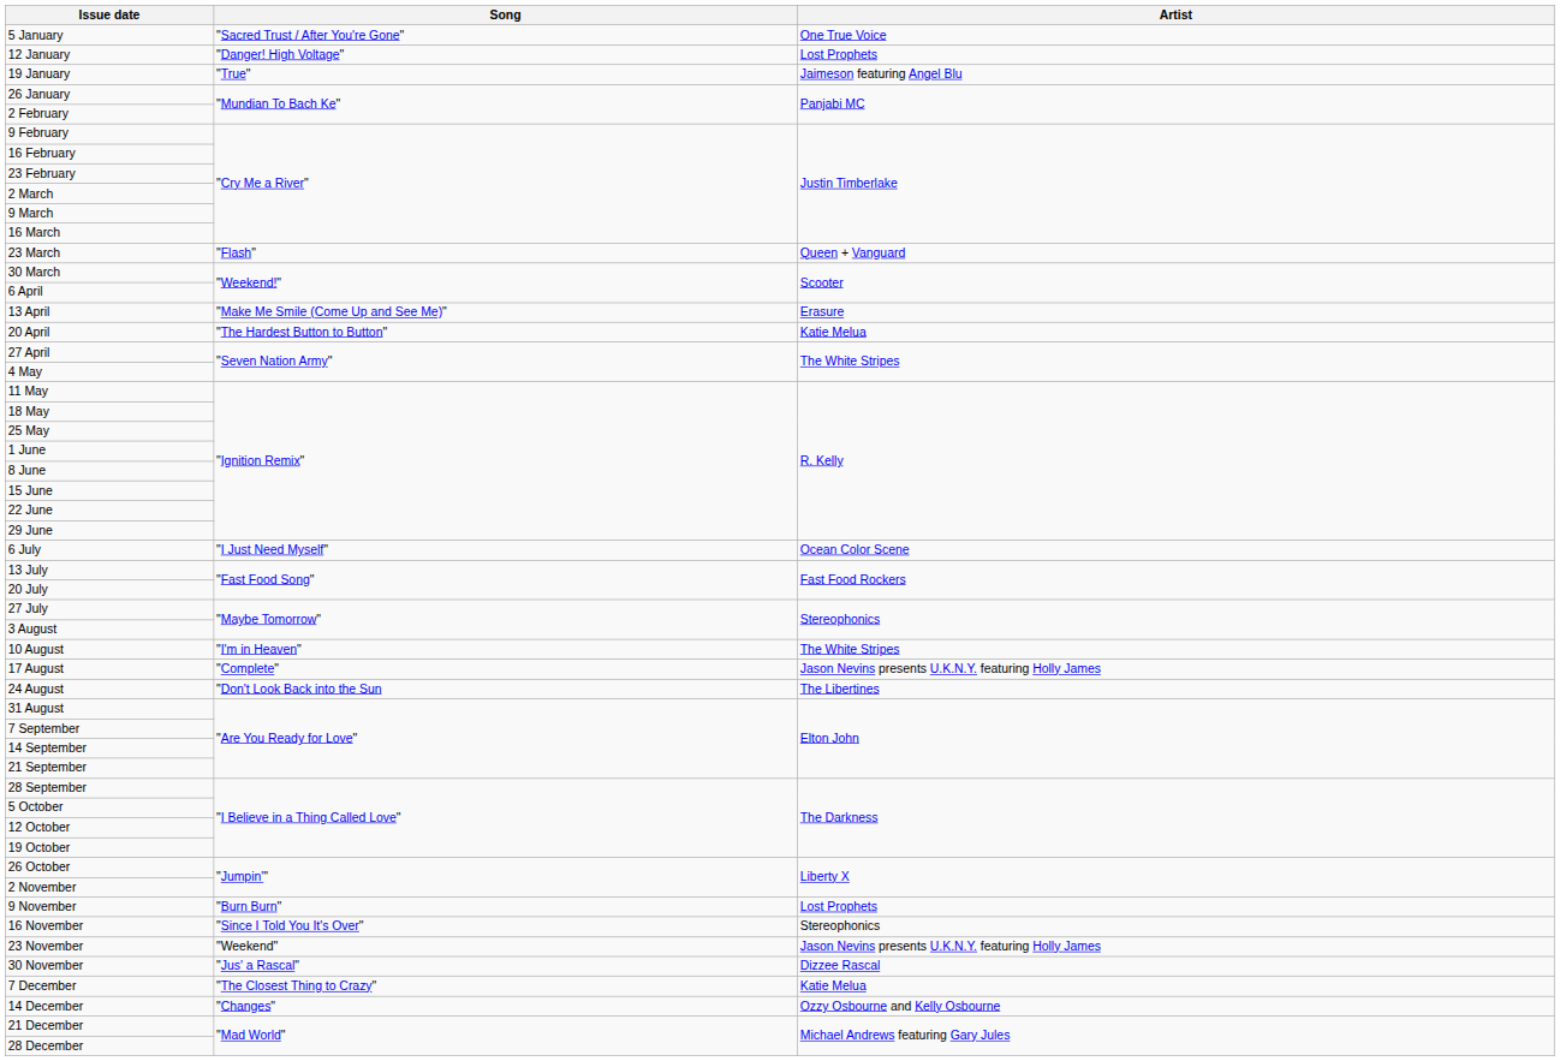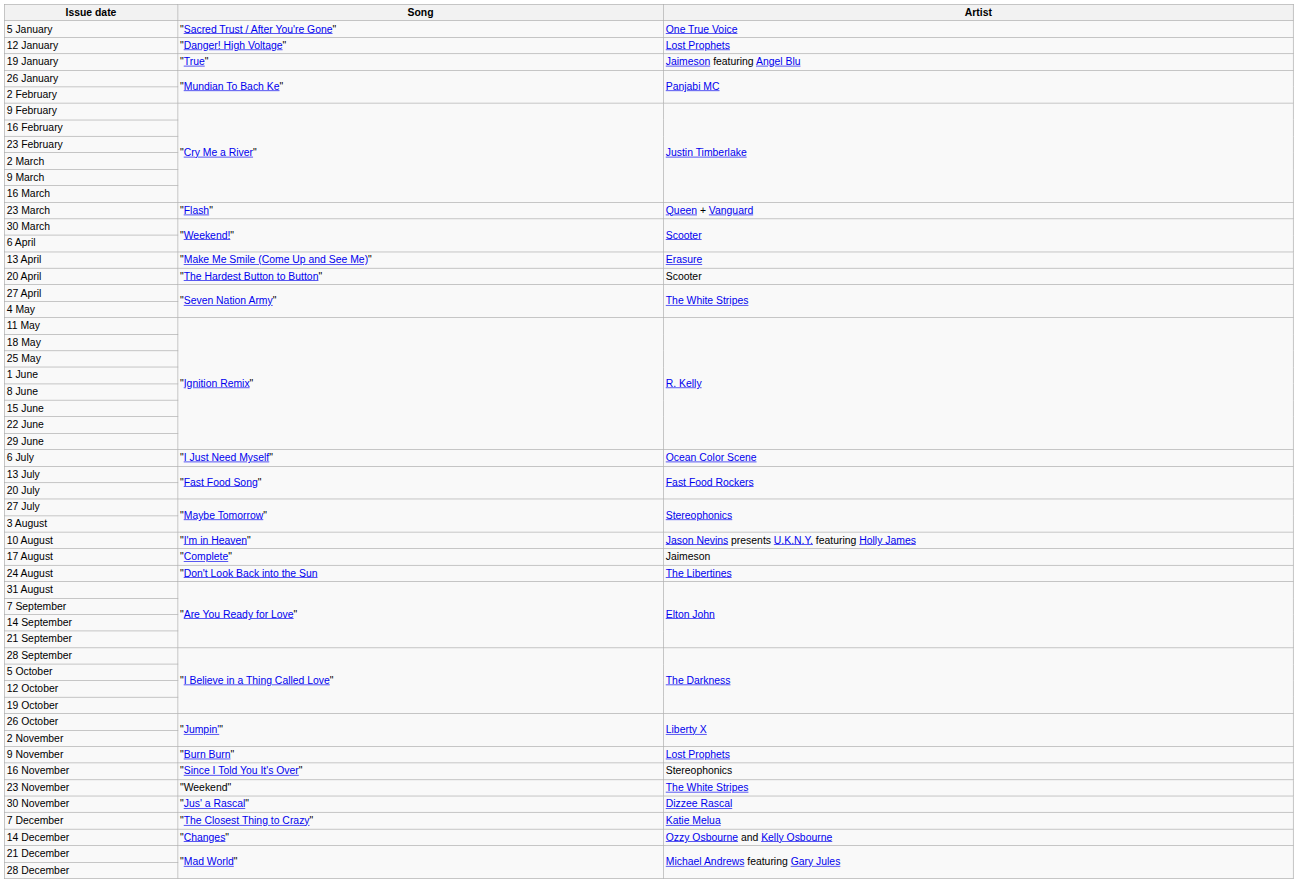 <table style="width:100%;" class="wikitable">
 <tr>
 <th>Issue date</th>
 <th>Song</th>
 <th>Artist</th>
 </tr>
 <tr>
 <td>5 January</td>
 <td>"<a href='#'>Sacred Trust / After You're Gone</a>"</td>
 <td><a href='#'>One True Voice</a></td>
 </tr>
 <tr>
 <td>12 January</td>
 <td>"<a href='#'>Danger! High Voltage</a>"</td>
 <td><a href='#'>Lost Prophets</a></td>
 </tr>
 <tr>
 <td>19 January</td>
 <td>"<a href='#'>True</a>"</td>
 <td><a href='#'>Jaimeson</a> featuring <a href='#'>Angel Blu</a></td>
 </tr>
 <tr>
 <td>26 January</td>
 <td rowspan="2">"<a href='#'>Mundian To Bach Ke</a>"</td>
 <td rowspan="2"><a href='#'>Panjabi MC</a></td>
 </tr>
 <tr>
 <td>2 February</td>
 </tr>
 <tr>
 <td>9 February</td>
 <td rowspan="6">"<a href='#'>Cry Me a River</a>"</td>
 <td rowspan="6"><a href='#'>Justin Timberlake</a></td>
 </tr>
 <tr>
 <td>16 February</td>
 </tr>
 <tr>
 <td>23 February</td>
 </tr>
 <tr>
 <td>2 March</td>
 </tr>
 <tr>
 <td>9 March</td>
 </tr>
 <tr>
 <td>16 March</td>
 </tr>
 <tr>
 <td>23 March</td>
 <td>"<a href='#'>Flash</a>"</td>
 <td><a href='#'>Queen</a> + <a href='#'>Vanguard</a></td>
 </tr>
 <tr>
 <td>30 March</td>
 <td rowspan="2">"<a href='#'>Weekend!</a>"</td>
 <td rowspan="2"><a href='#'>Scooter</a></td>
 </tr>
 <tr>
 <td>6 April</td>
 </tr>
 <tr>
 <td>13 April</td>
 <td>"<a href='#'>Make Me Smile (Come Up and See Me)</a>"</td>
 <td><a href='#'>Erasure</a></td>
 </tr>
 <tr>
 <td>20 April</td>
 <td>"<a href='#'>The Hardest Button to Button</a>"</td>
-<td><a href='#'>Katie Melua</a></td>
+<td>Scooter</td>
 </tr>
 <tr>
 <td>27 April</td>
 <td rowspan="2">"<a href='#'>Seven Nation Army</a>"</td>
 <td rowspan="2"><a href='#'>The White Stripes</a></td>
 </tr>
 <tr>
 <td>4 May</td>
 </tr>
 <tr>
 <td>11 May </td>
 <td rowspan="8">"<a href='#'>Ignition Remix</a>"</td>
 <td rowspan="8"><a href='#'>R. Kelly</a></td>
 </tr>
 <tr>
 <td>18 May  </td>
 </tr>
 <tr>
 <td>25 May  </td>
 </tr>
 <tr>
 <td>1 June </td>
 </tr>
 <tr>
 <td>8 June</td>
 </tr>
 <tr>
 <td>15 June</td>
 </tr>
 <tr>
 <td>22 June</td>
 </tr>
 <tr>
 <td>29 June</td>
 </tr>
 <tr>
 <td>6 July</td>
 <td>"<a href='#'>I Just Need Myself</a>"</td>
 <td><a href='#'>Ocean Color Scene</a></td>
 </tr>
 <tr>
 <td>13 July</td>
 <td rowspan="2">"<a href='#'>Fast Food Song</a>"</td>
 <td rowspan="2"><a href='#'>Fast Food Rockers</a></td>
 </tr>
 <tr>
 <td>20 July</td>
 </tr>
 <tr>
 <td>27 July</td>
 <td rowspan="2">"<a href='#'>Maybe Tomorrow</a>"</td>
 <td rowspan="2"><a href='#'>Stereophonics</a></td>
 </tr>
 <tr>
 <td>3 August</td>
 </tr>
 <tr>
 <td>10 August</td>
 <td>"<a href='#'>I'm in Heaven</a>"</td>
-<td><a href='#'>The White Stripes</a></td>
+<td><a href='#'>Jason Nevins</a> presents <a href='#'>U.K.N.Y.</a> featuring <a href='#'>Holly James</a></td>
 </tr>
 <tr>
 <td>17 August</td>
 <td>"<a href='#'>Complete</a>"</td>
-<td><a href='#'>Jason Nevins</a> presents <a href='#'>U.K.N.Y.</a> featuring <a href='#'>Holly James</a></td>
+<td>Jaimeson</td>
 </tr>
 <tr>
 <td>24 August</td>
 <td>"<a href='#'>Don't Look Back into the Sun</a></td>
 <td><a href='#'>The Libertines</a></td>
 </tr>
 <tr>
 <td>31 August </td>
 <td rowspan="4">"<a href='#'>Are You Ready for Love</a>"</td>
 <td rowspan="4"><a href='#'>Elton John</a></td>
 </tr>
 <tr>
 <td>7 September</td>
 </tr>
 <tr>
 <td>14 September</td>
 </tr>
 <tr>
 <td>21 September</td>
 </tr>
 <tr>
 <td>28 September</td>
 <td rowspan="4">"<a href='#'>I Believe in a Thing Called Love</a>"</td>
 <td rowspan="4"><a href='#'>The Darkness</a></td>
 </tr>
 <tr>
 <td>5 October</td>
 </tr>
 <tr>
 <td>12 October</td>
 </tr>
 <tr>
 <td>19 October</td>
 </tr>
 <tr>
 <td>26 October</td>
 <td rowspan="2">"<a href='#'>Jumpin'</a>"</td>
 <td rowspan="2"><a href='#'>Liberty X</a></td>
 </tr>
 <tr>
 <td>2 November</td>
 </tr>
 <tr>
 <td>9 November</td>
 <td>"<a href='#'>Burn Burn</a>"</td>
 <td><a href='#'>Lost Prophets</a></td>
 </tr>
 <tr>
 <td>16 November</td>
 <td>"<a href='#'>Since I Told You It's Over</a>"</td>
 <td>Stereophonics</td>
 </tr>
 <tr>
 <td>23 November</td>
 <td>"Weekend"</td>
-<td><a href='#'>Jason Nevins</a> presents <a href='#'>U.K.N.Y.</a> featuring <a href='#'>Holly James</a></td>
+<td><a href='#'>The White Stripes</a></td>
 </tr>
 <tr>
 <td>30 November</td>
 <td>"<a href='#'>Jus' a Rascal</a>"</td>
 <td><a href='#'>Dizzee Rascal</a></td>
 </tr>
 <tr>
 <td>7 December</td>
 <td>"<a href='#'>The Closest Thing to Crazy</a>"</td>
 <td><a href='#'>Katie Melua</a></td>
 </tr>
 <tr>
 <td>14 December </td>
 <td>"<a href='#'>Changes</a>"</td>
 <td><a href='#'>Ozzy Osbourne</a> and <a href='#'>Kelly Osbourne</a></td>
 </tr>
 <tr>
 <td>21 December </td>
 <td rowspan="2">"<a href='#'>Mad World</a>"</td>
 <td rowspan="2"><a href='#'>Michael Andrews</a> featuring <a href='#'>Gary Jules</a></td>
 </tr>
 <tr>
 <td>28 December </td>
 </tr>
 </table>
